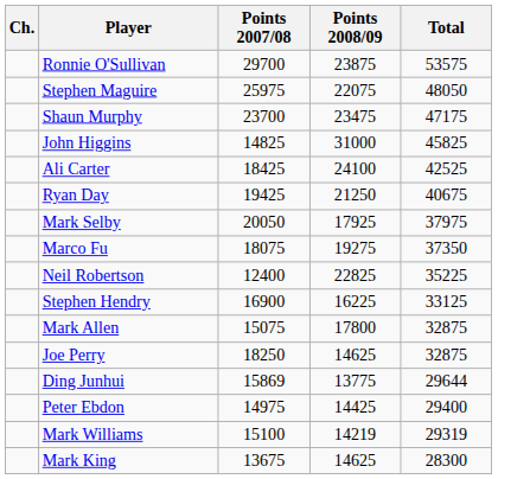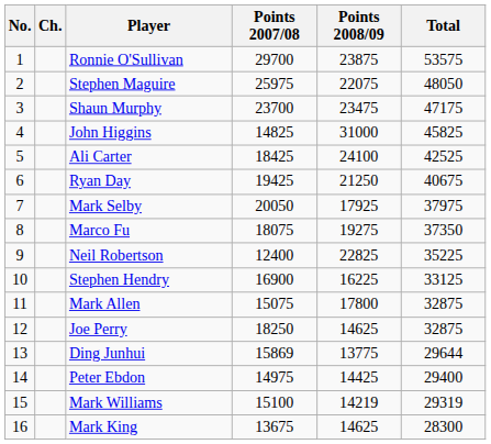 <table class="wikitable" style="text-align: center;">
 <tr>
+<th>No.</th>
 <th>Ch.</th>
 <th width=165>Player</th>
 <th width=80>Points 2007/08</th>
 <th width=80>Points 2008/09</th>
 <th width=80>Total</th>
 </tr>
 <tr>
+<td>1</td>
 <td></td>
 <td style="text-align:left;"> <a href='#'>Ronnie O'Sullivan</a></td>
 <td>29700</td>
 <td>23875</td>
 <td>53575</td>
 </tr>
 <tr>
+<td>2</td>
 <td></td>
 <td style="text-align:left;"> <a href='#'>Stephen Maguire</a></td>
 <td>25975</td>
 <td>22075</td>
 <td>48050</td>
 </tr>
 <tr>
+<td>3</td>
 <td></td>
 <td style="text-align:left;"> <a href='#'>Shaun Murphy</a></td>
 <td>23700</td>
 <td>23475</td>
 <td>47175</td>
 </tr>
 <tr>
+<td>4</td>
 <td></td>
 <td style="text-align:left;"> <a href='#'>John Higgins</a></td>
 <td>14825</td>
 <td>31000</td>
 <td>45825</td>
 </tr>
 <tr>
+<td>5</td>
 <td></td>
 <td style="text-align:left;"> <a href='#'>Ali Carter</a></td>
 <td>18425</td>
 <td>24100</td>
 <td>42525</td>
 </tr>
 <tr>
+<td>6</td>
 <td></td>
 <td style="text-align:left;"> <a href='#'>Ryan Day</a></td>
 <td>19425</td>
 <td>21250</td>
 <td>40675</td>
 </tr>
 <tr>
+<td>7</td>
 <td></td>
 <td style="text-align:left;"> <a href='#'>Mark Selby</a></td>
 <td>20050</td>
 <td>17925</td>
 <td>37975</td>
 </tr>
 <tr>
+<td>8</td>
 <td></td>
 <td style="text-align:left;"> <a href='#'>Marco Fu</a></td>
 <td>18075</td>
 <td>19275</td>
 <td>37350</td>
 </tr>
 <tr>
+<td>9</td>
 <td></td>
 <td style="text-align:left;"> <a href='#'>Neil Robertson</a></td>
 <td>12400</td>
 <td>22825</td>
 <td>35225</td>
 </tr>
 <tr>
+<td>10</td>
 <td></td>
 <td style="text-align:left;"> <a href='#'>Stephen Hendry</a></td>
 <td>16900</td>
 <td>16225</td>
 <td>33125</td>
 </tr>
 <tr>
+<td>11</td>
 <td></td>
 <td style="text-align:left;"> <a href='#'>Mark Allen</a></td>
 <td>15075</td>
 <td>17800</td>
 <td>32875</td>
 </tr>
 <tr>
+<td>12</td>
 <td></td>
 <td style="text-align:left;"> <a href='#'>Joe Perry</a></td>
 <td>18250</td>
 <td>14625</td>
 <td>32875</td>
 </tr>
 <tr>
+<td>13</td>
 <td></td>
 <td style="text-align:left;"> <a href='#'>Ding Junhui</a></td>
 <td>15869</td>
 <td>13775</td>
 <td>29644</td>
 </tr>
 <tr>
+<td>14</td>
 <td></td>
 <td style="text-align:left;"> <a href='#'>Peter Ebdon</a></td>
 <td>14975</td>
 <td>14425</td>
 <td>29400</td>
 </tr>
 <tr>
+<td>15</td>
 <td></td>
 <td style="text-align:left;"> <a href='#'>Mark Williams</a></td>
 <td>15100</td>
 <td>14219</td>
 <td>29319</td>
 </tr>
 <tr>
+<td>16</td>
 <td></td>
 <td style="text-align:left;"> <a href='#'>Mark King</a></td>
 <td>13675</td>
 <td>14625</td>
 <td>28300</td>
 </tr>
 </table>
